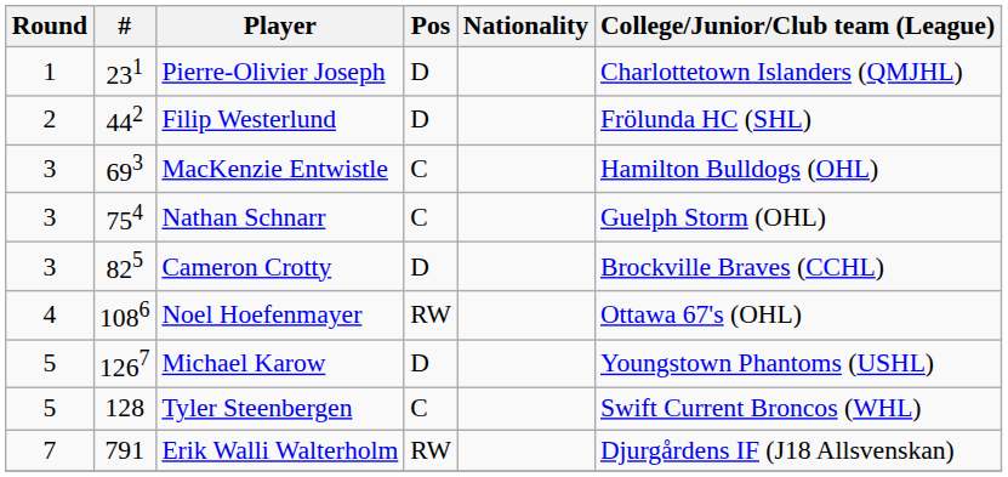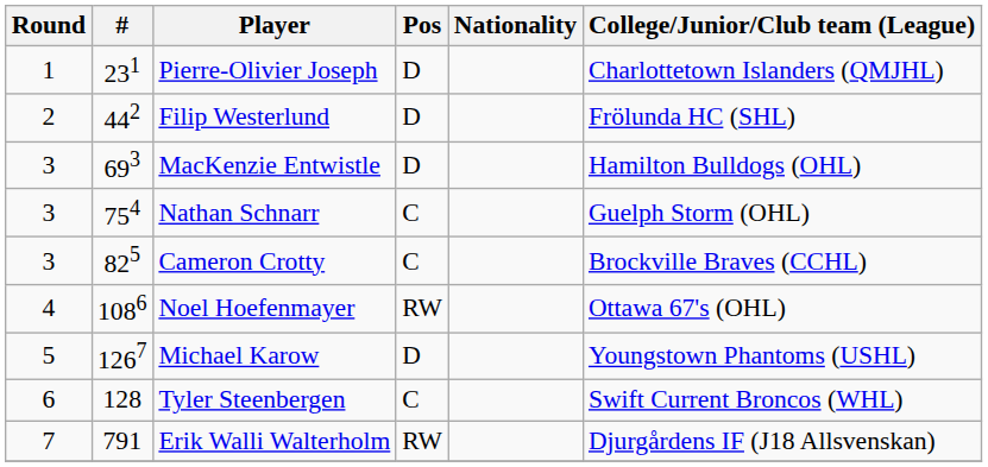 <table class="wikitable">
 <tr>
 <th>Round</th>
 <th>#</th>
 <th>Player</th>
 <th>Pos</th>
 <th>Nationality</th>
 <th>College/Junior/Club team (League)</th>
 </tr>
 <tr>
 <td style="text-align:center">1</td>
 <td style="text-align:center">23<sup>1</sup></td>
 <td><a href='#'>Pierre-Olivier Joseph</a></td>
 <td>D</td>
 <td></td>
 <td><a href='#'>Charlottetown Islanders</a> (<a href='#'>QMJHL</a>)</td>
 </tr>
 <tr>
 <td style="text-align:center">2</td>
 <td style="text-align:center">44<sup>2</sup></td>
 <td><a href='#'>Filip Westerlund</a></td>
 <td>D</td>
 <td></td>
 <td><a href='#'>Frölunda HC</a> (<a href='#'>SHL</a>)</td>
 </tr>
 <tr>
 <td style="text-align:center">3</td>
 <td style="text-align:center">69<sup>3</sup></td>
 <td><a href='#'>MacKenzie Entwistle</a></td>
-<td>C</td>
+<td>D</td>
 <td></td>
 <td><a href='#'>Hamilton Bulldogs</a> (<a href='#'>OHL</a>)</td>
 </tr>
 <tr>
 <td style="text-align:center">3</td>
 <td style="text-align:center">75<sup>4</sup></td>
 <td><a href='#'>Nathan Schnarr</a></td>
 <td>C</td>
 <td></td>
 <td><a href='#'>Guelph Storm</a> (OHL)</td>
 </tr>
 <tr>
 <td style="text-align:center">3</td>
 <td style="text-align:center">82<sup>5</sup></td>
 <td><a href='#'>Cameron Crotty</a></td>
-<td>D</td>
+<td>C</td>
 <td></td>
 <td><a href='#'>Brockville Braves</a> (<a href='#'>CCHL</a>)</td>
 </tr>
 <tr>
 <td style="text-align:center">4</td>
 <td style="text-align:center">108<sup>6</sup></td>
 <td><a href='#'>Noel Hoefenmayer</a></td>
 <td>RW</td>
 <td></td>
 <td><a href='#'>Ottawa 67's</a> (OHL)</td>
 </tr>
 <tr>
 <td style="text-align:center">5</td>
 <td style="text-align:center">126<sup>7</sup></td>
 <td><a href='#'>Michael Karow</a></td>
 <td>D</td>
 <td></td>
 <td><a href='#'>Youngstown Phantoms</a> (<a href='#'>USHL</a>)</td>
 </tr>
 <tr>
-<td style="text-align:center">5</td>
+<td style="text-align:center">6</td>
 <td style="text-align:center">128</td>
 <td><a href='#'>Tyler Steenbergen</a></td>
 <td>C</td>
 <td></td>
 <td><a href='#'>Swift Current Broncos</a> (<a href='#'>WHL</a>)</td>
 </tr>
 <tr>
 <td style="text-align:center">7</td>
 <td style="text-align:center">791</td>
 <td><a href='#'>Erik Walli Walterholm</a></td>
 <td>RW</td>
 <td></td>
 <td><a href='#'>Djurgårdens IF</a> (J18 Allsvenskan)</td>
 </tr>
 <tr>
 </tr>
 </table>
